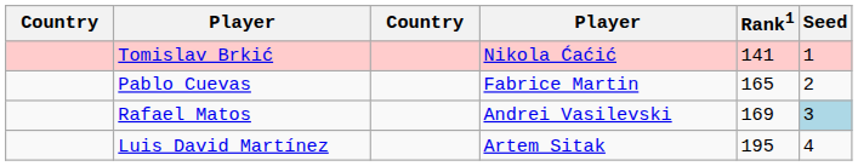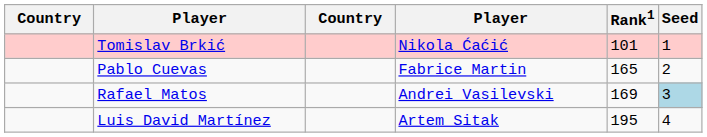 <table class="sortable wikitable">
 <tr>
 <th width="70">Country</th>
 <th width="175">Player</th>
 <th width="70">Country</th>
 <th width="175">Player</th>
 <th>Rank<sup>1</sup></th>
 <th>Seed</th>
 </tr>
 <tr bgcolor=#fcc>
 <td></td>
 <td><a href='#'>Tomislav Brkić</a></td>
 <td></td>
 <td><a href='#'>Nikola Ćaćić</a></td>
-<td>141</td>
+<td>101</td>
 <td>1</td>
 </tr>
 <tr>
 <td></td>
 <td><a href='#'>Pablo Cuevas</a></td>
 <td></td>
 <td><a href='#'>Fabrice Martin</a></td>
 <td>165</td>
 <td>2</td>
 </tr>
 <tr>
 <td></td>
 <td><a href='#'>Rafael Matos</a></td>
 <td></td>
 <td><a href='#'>Andrei Vasilevski</a></td>
 <td>169</td>
 <td style="background: lightblue;">3</td>
 </tr>
 <tr>
 <td></td>
 <td><a href='#'>Luis David Martínez</a></td>
 <td></td>
 <td><a href='#'>Artem Sitak</a></td>
 <td>195</td>
 <td>4</td>
 </tr>
 </table>
